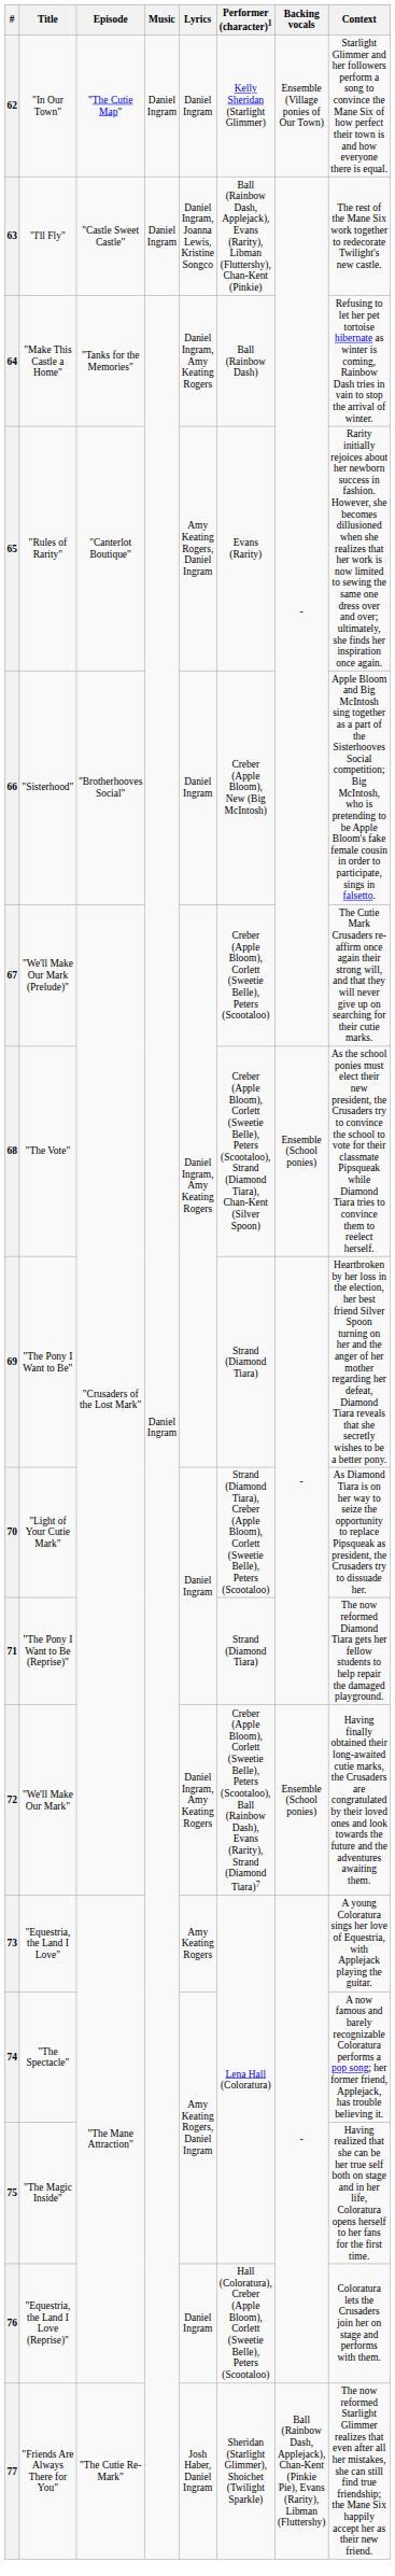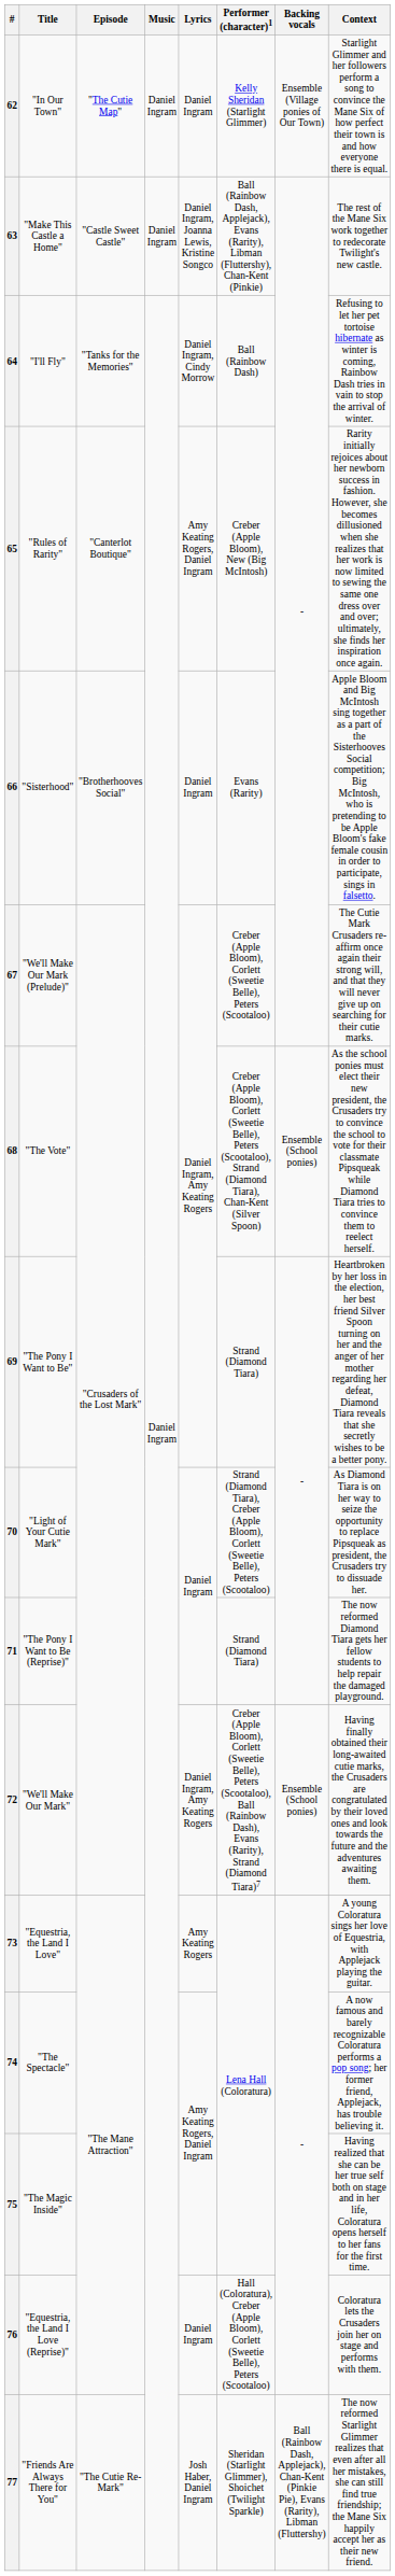 <table class="wikitable sortable" style="text-align: center">
 <tr>
 <th>#</th>
 <th><strong>Title</strong></th>
 <th><strong>Episode</strong></th>
 <th>Music</th>
 <th>Lyrics</th>
 <th><strong>Performer (character)</strong><sup>1</sup></th>
 <th><strong>Backing vocals</strong></th>
 <th>Context</th>
 </tr>
 <tr>
 <th>62</th>
 <td>"In Our Town"</td>
 <td>"<a href='#'>The Cutie Map</a>"</td>
 <td>Daniel Ingram</td>
 <td>Daniel Ingram</td>
 <td><a href='#'>Kelly Sheridan</a> (Starlight Glimmer)</td>
 <td>Ensemble (Village ponies of Our Town)</td>
 <td>Starlight Glimmer and her followers perform a song to convince the Mane Six of how perfect their town is and how everyone there is equal.</td>
 </tr>
 <tr>
 <th>63</th>
-<td>"I'll Fly"</td>
+<td>"Make This Castle a Home"</td>
 <td>"Castle Sweet Castle"</td>
 <td>Daniel Ingram</td>
 <td>Daniel Ingram,<br>Joanna Lewis,<br>Kristine Songco</td>
 <td>Ball (Rainbow Dash, Applejack), Evans (Rarity), Libman (Fluttershy), Chan-Kent (Pinkie)</td>
 <td rowspan=5>-</td>
 <td>The rest of the Mane Six work together to redecorate Twilight's new castle.</td>
 </tr>
 <tr>
 <th>64</th>
-<td>"Make This Castle a Home"</td>
+<td>"I'll Fly"</td>
 <td>"Tanks for the Memories"</td>
 <td rowspan=14>Daniel Ingram</td>
-<td>Daniel Ingram,<br>Amy Keating Rogers</td>
+<td>Daniel Ingram,<br>Cindy Morrow</td>
 <td>Ball (Rainbow Dash)</td>
 <td>Refusing to let her pet tortoise <a href='#'>hibernate</a> as winter is coming, Rainbow Dash tries in vain to stop the arrival of winter.</td>
 </tr>
 <tr>
 <th>65</th>
 <td>"Rules of Rarity"</td>
 <td>"Canterlot Boutique"</td>
 <td>Amy Keating Rogers,<br>Daniel Ingram</td>
-<td>Evans (Rarity)</td>
+<td>Creber (Apple Bloom), New (Big McIntosh)</td>
 <td>Rarity initially rejoices about her newborn success in fashion. However, she becomes dillusioned when she realizes that her work is now limited to sewing the same one dress over and over; ultimately, she finds her inspiration once again.</td>
 </tr>
 <tr>
 <th>66</th>
 <td>"Sisterhood"</td>
 <td>"Brotherhooves Social"</td>
 <td>Daniel Ingram</td>
-<td>Creber (Apple Bloom), New (Big McIntosh)</td>
+<td>Evans (Rarity)</td>
 <td>Apple Bloom and Big McIntosh sing together as a part of the Sisterhooves Social competition; Big McIntosh, who is pretending to be Apple Bloom's fake female cousin in order to participate, sings in <a href='#'>falsetto</a>.</td>
 </tr>
 <tr>
 <th>67</th>
 <td>"We'll Make Our Mark (Prelude)"</td>
 <td rowspan=6>"Crusaders of the Lost Mark"</td>
 <td rowspan=3>Daniel Ingram,<br>Amy Keating Rogers</td>
 <td>Creber (Apple Bloom), Corlett (Sweetie Belle), Peters (Scootaloo)</td>
 <td>The Cutie Mark Crusaders re-affirm once again their strong will, and that they will never give up on searching for their cutie marks.</td>
 </tr>
 <tr>
 <th>68</th>
 <td>"The Vote"</td>
 <td>Creber (Apple Bloom), Corlett (Sweetie Belle), Peters (Scootaloo), Strand (Diamond Tiara), Chan-Kent (Silver Spoon)</td>
 <td>Ensemble (School ponies)</td>
 <td>As the school ponies must elect their new president, the Crusaders try to convince the school to vote for their classmate Pipsqueak while Diamond Tiara tries to convince them to reelect herself.</td>
 </tr>
 <tr>
 <th>69</th>
 <td>"The Pony I Want to Be"</td>
 <td>Strand (Diamond Tiara)</td>
 <td rowspan=3>-</td>
 <td>Heartbroken by her loss in the election, her best friend Silver Spoon turning on her and the anger of her mother regarding her defeat, Diamond Tiara reveals that she secretly wishes to be a better pony.</td>
 </tr>
 <tr>
 <th>70</th>
 <td>"Light of Your Cutie Mark"</td>
 <td rowspan=2>Daniel Ingram</td>
 <td>Strand (Diamond Tiara), Creber (Apple Bloom), Corlett (Sweetie Belle), Peters (Scootaloo)</td>
 <td>As Diamond Tiara is on her way to seize the opportunity to replace Pipsqueak as president, the Crusaders try to dissuade her.</td>
 </tr>
 <tr>
 <th>71</th>
 <td>"The Pony I Want to Be (Reprise)"</td>
 <td>Strand (Diamond Tiara)</td>
 <td>The now reformed Diamond Tiara gets her fellow students to help repair the damaged playground.</td>
 </tr>
 <tr>
 <th>72</th>
 <td>"We'll Make Our Mark"</td>
 <td>Daniel Ingram,<br>Amy Keating Rogers</td>
 <td>Creber (Apple Bloom), Corlett (Sweetie Belle), Peters (Scootaloo), Ball (Rainbow Dash), Evans (Rarity), Strand (Diamond Tiara)<sup>7</sup></td>
 <td>Ensemble (School ponies)</td>
 <td>Having finally obtained their long-awaited cutie marks, the Crusaders are congratulated by their loved ones and look towards the future and the adventures awaiting them.</td>
 </tr>
 <tr>
 <th>73</th>
 <td>"Equestria, the Land I Love"</td>
 <td rowspan=4>"The Mane Attraction"</td>
 <td>Amy Keating Rogers</td>
 <td rowspan=3><a href='#'>Lena Hall</a> (Coloratura)</td>
 <td rowspan=4>-</td>
 <td>A young Coloratura sings her love of Equestria, with Applejack playing the guitar.</td>
 </tr>
 <tr>
 <th>74</th>
 <td>"The Spectacle"</td>
 <td rowspan=2>Amy Keating Rogers,<br>Daniel Ingram</td>
 <td>A now famous and barely recognizable Coloratura performs a <a href='#'>pop song</a>; her former friend, Applejack, has trouble believing it.</td>
 </tr>
 <tr>
 <th>75</th>
 <td>"The Magic Inside"</td>
 <td>Having realized that she can be her true self both on stage and in her life, Coloratura opens herself to her fans for the first time.</td>
 </tr>
 <tr>
 <th>76</th>
 <td>"Equestria, the Land I Love (Reprise)"</td>
 <td>Daniel Ingram</td>
 <td>Hall (Coloratura), Creber (Apple Bloom), Corlett (Sweetie Belle), Peters (Scootaloo)</td>
 <td>Coloratura lets the Crusaders join her on stage and performs with them.</td>
 </tr>
 <tr>
 <th>77</th>
 <td>"Friends Are Always There for You"</td>
 <td>"The Cutie Re-Mark"</td>
 <td>Josh Haber,<br>Daniel Ingram</td>
 <td>Sheridan (Starlight Glimmer), Shoichet (Twilight Sparkle)</td>
 <td>Ball (Rainbow Dash, Applejack), Chan-Kent (Pinkie Pie), Evans (Rarity), Libman (Fluttershy)</td>
 <td>The now reformed Starlight Glimmer realizes that even after all her mistakes, she can still find true friendship; the Mane Six happily accept her as their new friend.</td>
 </tr>
 </table>
